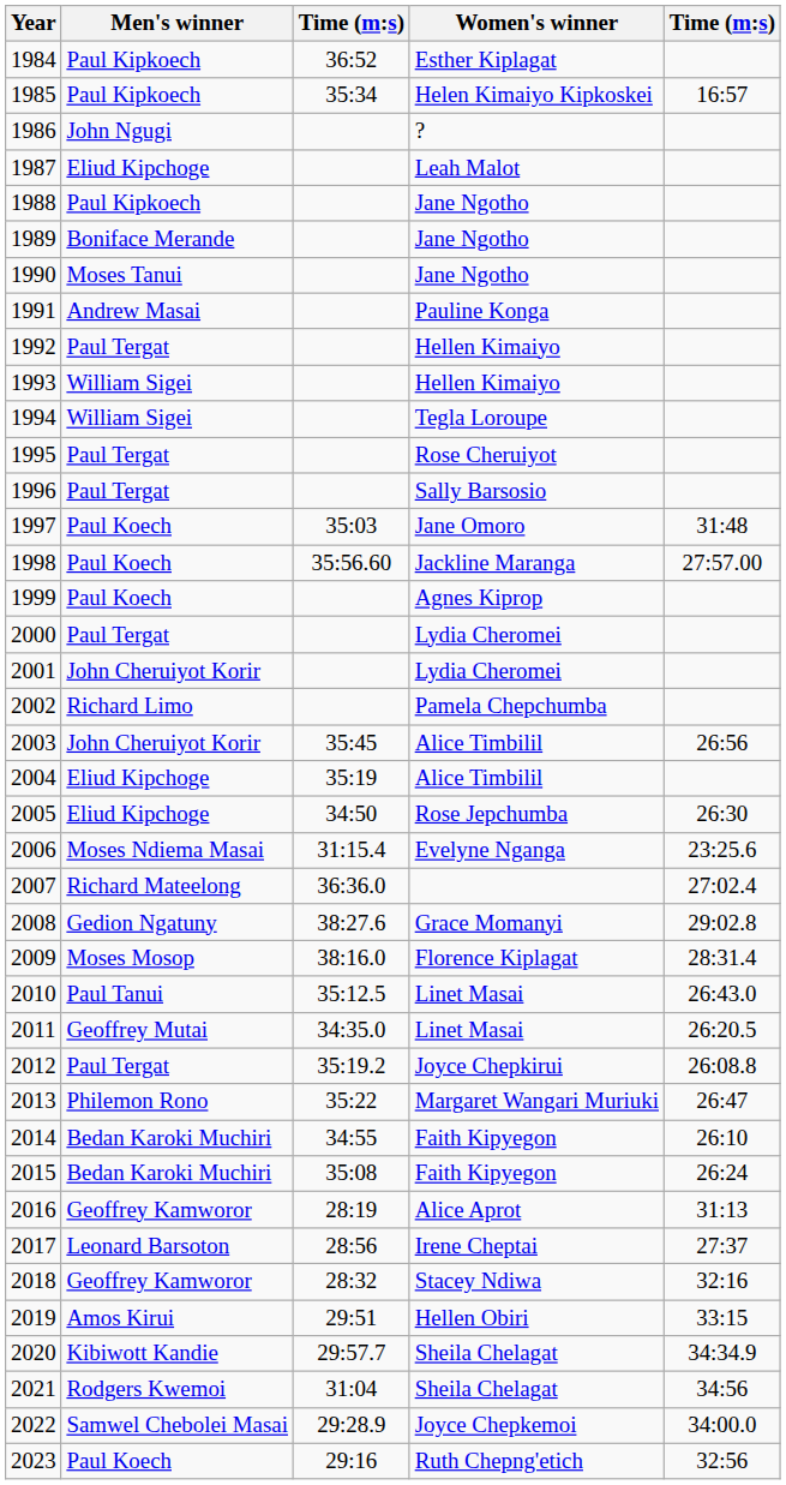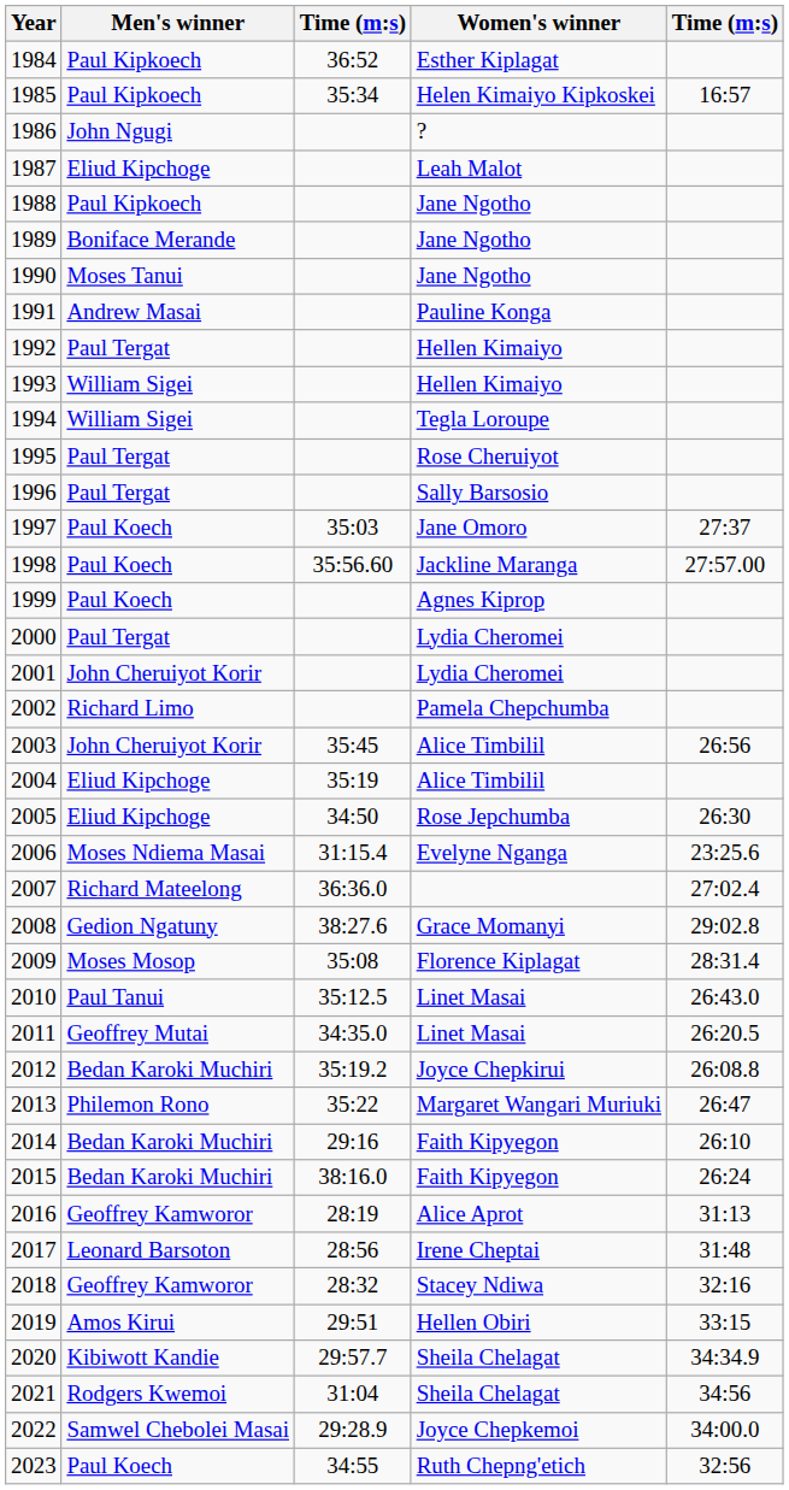 <table class="wikitable" style="text-align:center">
 <tr>
 <th>Year</th>
 <th>Men's winner</th>
 <th>Time (<a href='#'>m</a>:<a href='#'>s</a>)</th>
 <th>Women's winner</th>
 <th>Time (<a href='#'>m</a>:<a href='#'>s</a>)</th>
 </tr>
 <tr>
 <td>1984</td>
 <td align=left><a href='#'>Paul Kipkoech</a></td>
 <td>36:52</td>
 <td align=left><a href='#'>Esther Kiplagat</a></td>
 <td></td>
 </tr>
 <tr>
 <td>1985</td>
 <td align=left><a href='#'>Paul Kipkoech</a></td>
 <td>35:34</td>
 <td align=left><a href='#'>Helen Kimaiyo Kipkoskei</a></td>
 <td>16:57</td>
 </tr>
 <tr>
 <td>1986</td>
 <td align=left><a href='#'>John Ngugi</a></td>
 <td></td>
 <td align=left>?</td>
 <td></td>
 </tr>
 <tr>
 <td>1987</td>
 <td align=left><a href='#'>Eliud Kipchoge</a></td>
 <td></td>
 <td align=left><a href='#'>Leah Malot</a></td>
 <td></td>
 </tr>
 <tr>
 <td>1988</td>
 <td align=left><a href='#'>Paul Kipkoech</a></td>
 <td></td>
 <td align=left><a href='#'>Jane Ngotho</a></td>
 <td></td>
 </tr>
 <tr>
 <td>1989</td>
 <td align=left><a href='#'>Boniface Merande</a></td>
 <td></td>
 <td align=left><a href='#'>Jane Ngotho</a></td>
 <td></td>
 </tr>
 <tr>
 <td>1990</td>
 <td align=left><a href='#'>Moses Tanui</a></td>
 <td></td>
 <td align=left><a href='#'>Jane Ngotho</a></td>
 <td></td>
 </tr>
 <tr>
 <td>1991</td>
 <td align=left><a href='#'>Andrew Masai</a></td>
 <td></td>
 <td align=left><a href='#'>Pauline Konga</a></td>
 <td></td>
 </tr>
 <tr>
 <td>1992</td>
 <td align=left><a href='#'>Paul Tergat</a></td>
 <td></td>
 <td align=left><a href='#'>Hellen Kimaiyo</a></td>
 <td></td>
 </tr>
 <tr>
 <td>1993</td>
 <td align=left><a href='#'>William Sigei</a></td>
 <td></td>
 <td align=left><a href='#'>Hellen Kimaiyo</a></td>
 <td></td>
 </tr>
 <tr>
 <td>1994</td>
 <td align=left><a href='#'>William Sigei</a></td>
 <td></td>
 <td align=left><a href='#'>Tegla Loroupe</a></td>
 <td></td>
 </tr>
 <tr>
 <td>1995</td>
 <td align=left><a href='#'>Paul Tergat</a></td>
 <td></td>
 <td align=left><a href='#'>Rose Cheruiyot</a></td>
 <td></td>
 </tr>
 <tr>
 <td>1996</td>
 <td align=left><a href='#'>Paul Tergat</a></td>
 <td></td>
 <td align=left><a href='#'>Sally Barsosio</a></td>
 <td></td>
 </tr>
 <tr>
 <td>1997</td>
 <td align=left><a href='#'>Paul Koech</a></td>
 <td>35:03</td>
 <td align=left><a href='#'>Jane Omoro</a></td>
-<td>31:48</td>
+<td>27:37</td>
 </tr>
 <tr>
 <td>1998</td>
 <td align=left><a href='#'>Paul Koech</a></td>
 <td>35:56.60</td>
 <td align=left><a href='#'>Jackline Maranga</a></td>
 <td>27:57.00</td>
 </tr>
 <tr>
 <td>1999</td>
 <td align=left><a href='#'>Paul Koech</a></td>
 <td></td>
 <td align=left><a href='#'>Agnes Kiprop</a></td>
 <td></td>
 </tr>
 <tr>
 <td>2000</td>
 <td align=left><a href='#'>Paul Tergat</a></td>
 <td></td>
 <td align=left><a href='#'>Lydia Cheromei</a></td>
 <td></td>
 </tr>
 <tr>
 <td>2001</td>
 <td align=left><a href='#'>John Cheruiyot Korir</a></td>
 <td></td>
 <td align=left><a href='#'>Lydia Cheromei</a></td>
 <td></td>
 </tr>
 <tr>
 <td>2002</td>
 <td align=left><a href='#'>Richard Limo</a></td>
 <td></td>
 <td align=left><a href='#'>Pamela Chepchumba</a></td>
 <td></td>
 </tr>
 <tr>
 <td>2003</td>
 <td align=left><a href='#'>John Cheruiyot Korir</a></td>
 <td>35:45</td>
 <td align=left><a href='#'>Alice Timbilil</a></td>
 <td>26:56</td>
 </tr>
 <tr>
 <td>2004</td>
 <td align=left><a href='#'>Eliud Kipchoge</a></td>
 <td>35:19</td>
 <td align=left><a href='#'>Alice Timbilil</a></td>
 <td></td>
 </tr>
 <tr>
 <td>2005</td>
 <td align=left><a href='#'>Eliud Kipchoge</a></td>
 <td>34:50</td>
 <td align=left><a href='#'>Rose Jepchumba</a></td>
 <td>26:30</td>
 </tr>
 <tr>
 <td>2006</td>
 <td align=left><a href='#'>Moses Ndiema Masai</a></td>
 <td>31:15.4</td>
 <td align=left><a href='#'>Evelyne Nganga</a></td>
 <td>23:25.6</td>
 </tr>
 <tr>
 <td>2007</td>
 <td align=left><a href='#'>Richard Mateelong</a></td>
 <td>36:36.0</td>
 <td align=left></td>
 <td>27:02.4</td>
 </tr>
 <tr>
 <td>2008</td>
 <td align=left><a href='#'>Gedion Ngatuny</a></td>
 <td>38:27.6</td>
 <td align=left><a href='#'>Grace Momanyi</a></td>
 <td>29:02.8</td>
 </tr>
 <tr>
 <td>2009</td>
 <td align=left><a href='#'>Moses Mosop</a></td>
-<td>38:16.0</td>
+<td>35:08</td>
 <td align=left><a href='#'>Florence Kiplagat</a></td>
 <td>28:31.4</td>
 </tr>
 <tr>
 <td>2010</td>
 <td align=left><a href='#'>Paul Tanui</a></td>
 <td>35:12.5</td>
 <td align=left><a href='#'>Linet Masai</a></td>
 <td>26:43.0</td>
 </tr>
 <tr>
 <td>2011</td>
 <td align=left><a href='#'>Geoffrey Mutai</a></td>
 <td>34:35.0</td>
 <td align=left><a href='#'>Linet Masai</a></td>
 <td>26:20.5</td>
 </tr>
 <tr>
 <td>2012</td>
-<td align=left><a href='#'>Paul Tergat</a></td>
+<td align=left><a href='#'>Bedan Karoki Muchiri</a></td>
 <td>35:19.2</td>
 <td align=left><a href='#'>Joyce Chepkirui</a></td>
 <td>26:08.8</td>
 </tr>
 <tr>
 <td>2013</td>
 <td align=left><a href='#'>Philemon Rono</a></td>
 <td>35:22</td>
 <td align=left><a href='#'>Margaret Wangari Muriuki</a></td>
 <td>26:47</td>
 </tr>
 <tr>
 <td>2014</td>
 <td align=left><a href='#'>Bedan Karoki Muchiri</a></td>
-<td>34:55</td>
+<td>29:16</td>
 <td align=left><a href='#'>Faith Kipyegon</a></td>
 <td>26:10</td>
 </tr>
 <tr>
 <td>2015</td>
 <td align=left><a href='#'>Bedan Karoki Muchiri</a></td>
-<td>35:08</td>
+<td>38:16.0</td>
 <td align=left><a href='#'>Faith Kipyegon</a></td>
 <td>26:24</td>
 </tr>
 <tr>
 <td>2016</td>
 <td align=left><a href='#'>Geoffrey Kamworor</a></td>
 <td>28:19</td>
 <td align=left><a href='#'>Alice Aprot</a></td>
 <td>31:13</td>
 </tr>
 <tr>
 <td>2017</td>
 <td align=left><a href='#'>Leonard Barsoton</a></td>
 <td>28:56</td>
 <td align=left><a href='#'>Irene Cheptai</a></td>
-<td>27:37</td>
+<td>31:48</td>
 </tr>
 <tr>
 <td>2018</td>
 <td align=left><a href='#'>Geoffrey Kamworor</a></td>
 <td>28:32</td>
 <td align=left><a href='#'>Stacey Ndiwa</a></td>
 <td>32:16</td>
 </tr>
 <tr>
 <td>2019</td>
 <td align=left><a href='#'>Amos Kirui</a></td>
 <td>29:51</td>
 <td align=left><a href='#'>Hellen Obiri</a></td>
 <td>33:15</td>
 </tr>
 <tr>
 <td>2020</td>
 <td align=left><a href='#'>Kibiwott Kandie</a></td>
 <td>29:57.7</td>
 <td align=left><a href='#'>Sheila Chelagat</a></td>
 <td>34:34.9</td>
 </tr>
 <tr>
 <td>2021</td>
 <td align=left><a href='#'>Rodgers Kwemoi</a></td>
 <td>31:04</td>
 <td align=left><a href='#'>Sheila Chelagat</a></td>
 <td>34:56</td>
 </tr>
 <tr>
 <td>2022</td>
 <td align=left><a href='#'>Samwel Chebolei Masai</a></td>
 <td>29:28.9</td>
 <td align=left><a href='#'>Joyce Chepkemoi</a></td>
 <td>34:00.0</td>
 </tr>
 <tr>
 <td>2023</td>
 <td align=left><a href='#'>Paul Koech</a></td>
-<td>29:16</td>
+<td>34:55</td>
 <td align=left><a href='#'>Ruth Chepng'etich</a></td>
 <td>32:56</td>
 </tr>
 </table>
